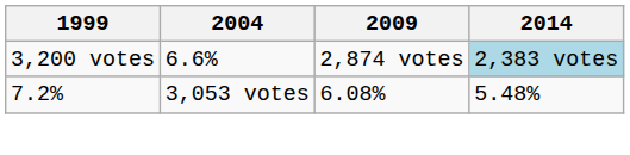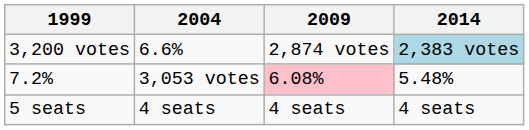 <table class="wikitable" border="1">
 <tr>
 <th>1999</th>
 <th>2004</th>
 <th>2009</th>
 <th>2014</th>
 </tr>
 <tr>
 <td>3,200 votes</td>
 <td>6.6%</td>
 <td>2,874 votes</td>
 <td style="background: lightblue;">2,383 votes</td>
 </tr>
 <tr>
 <td>7.2%</td>
 <td>3,053 votes</td>
-<td>6.08%</td>
+<td style="background: pink;">6.08%</td>
 <td>5.48%</td>
 </tr>
+<tr>
+<td>5 seats</td>
+<td>4 seats</td>
+<td>4 seats</td>
+<td>4 seats</td>
+</tr>
 </table>
